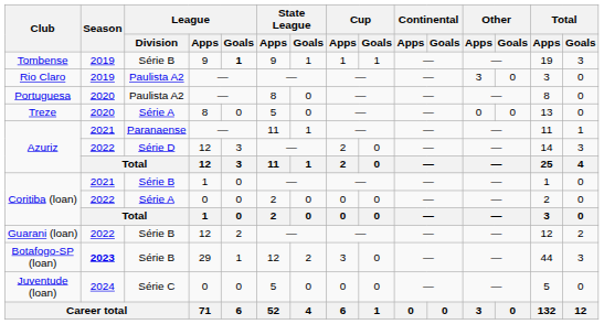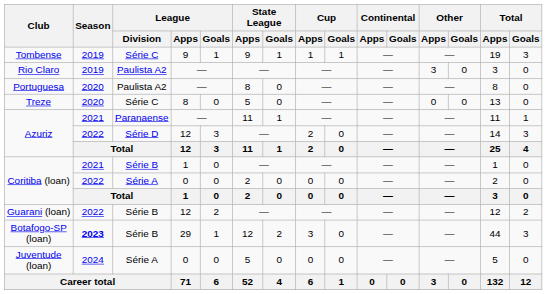 <table class="wikitable" style="text-align: center;">
 <tr>
 <th rowspan="2">Club</th>
 <th rowspan="2">Season</th>
 <th colspan="3">League</th>
 <th colspan="2">State League</th>
 <th colspan="2">Cup</th>
 <th colspan="2">Continental</th>
 <th colspan="2">Other</th>
 <th colspan="2">Total</th>
 </tr>
 <tr>
 <th>Division</th>
 <th>Apps</th>
 <th>Goals</th>
 <th>Apps</th>
 <th>Goals</th>
 <th>Apps</th>
 <th>Goals</th>
 <th>Apps</th>
 <th>Goals</th>
 <th>Apps</th>
 <th>Goals</th>
 <th>Apps</th>
 <th>Goals</th>
 </tr>
 <tr>
 <td valign="center"><a href='#'>Tombense</a></td>
 <td><a href='#'>2019</a></td>
-<td>Série B</td>
+<td><a href='#'>Série C</a></td>
 <td>9</td>
-<td><strong>1</strong></td>
+<td>1</td>
 <td>9</td>
 <td>1</td>
 <td>1</td>
 <td>1</td>
 <td colspan="2">—</td>
 <td colspan="2">—</td>
 <td>19</td>
 <td>3</td>
 </tr>
 <tr>
 <td valign="center"><a href='#'>Rio Claro</a></td>
 <td><a href='#'>2019</a></td>
 <td><a href='#'>Paulista A2</a></td>
 <td colspan="2">—</td>
 <td colspan="2">—</td>
 <td colspan="2">—</td>
 <td colspan="2">—</td>
 <td>3</td>
 <td>0</td>
 <td>3</td>
 <td>0</td>
 </tr>
 <tr>
 <td valign="center"><a href='#'>Portuguesa</a></td>
 <td><a href='#'>2020</a></td>
 <td>Paulista A2</td>
 <td colspan="2">—</td>
 <td>8</td>
 <td>0</td>
 <td colspan="2">—</td>
 <td colspan="2">—</td>
 <td colspan="2">—</td>
 <td>8</td>
 <td>0</td>
 </tr>
 <tr>
 <td valign="center"><a href='#'>Treze</a></td>
 <td><a href='#'>2020</a></td>
-<td><a href='#'>Série A</a></td>
+<td>Série C</td>
 <td>8</td>
 <td>0</td>
 <td>5</td>
 <td>0</td>
 <td colspan="2">—</td>
 <td colspan="2">—</td>
 <td>0</td>
 <td>0</td>
 <td>13</td>
 <td>0</td>
 </tr>
 <tr>
 <td rowspan="3" valign="center"><a href='#'>Azuriz</a></td>
 <td><a href='#'>2021</a></td>
 <td><a href='#'>Paranaense</a></td>
 <td colspan="2">—</td>
 <td>11</td>
 <td>1</td>
 <td colspan="2">—</td>
 <td colspan="2">—</td>
 <td colspan="2">—</td>
 <td>11</td>
 <td>1</td>
 </tr>
 <tr>
 <td><a href='#'>2022</a></td>
 <td><a href='#'>Série D</a></td>
 <td>12</td>
 <td>3</td>
 <td colspan="2">—</td>
 <td>2</td>
 <td>0</td>
 <td colspan="2">—</td>
 <td colspan="2">—</td>
 <td>14</td>
 <td>3</td>
 </tr>
 <tr>
 <th colspan="2">Total</th>
 <th>12</th>
 <th>3</th>
 <th>11</th>
 <th>1</th>
 <th>2</th>
 <th>0</th>
 <th colspan="2">—</th>
 <th colspan="2">—</th>
 <th>25</th>
 <th>4</th>
 </tr>
 <tr>
 <td rowspan="3" valign="center"><a href='#'>Coritiba</a> (loan)</td>
 <td><a href='#'>2021</a></td>
 <td><a href='#'>Série B</a></td>
 <td>1</td>
 <td>0</td>
 <td colspan="2">—</td>
 <td colspan="2">—</td>
 <td colspan="2">—</td>
 <td colspan="2">—</td>
 <td>1</td>
 <td>0</td>
 </tr>
 <tr>
 <td><a href='#'>2022</a></td>
 <td><a href='#'>Série A</a></td>
 <td>0</td>
 <td>0</td>
 <td>2</td>
 <td>0</td>
 <td>0</td>
 <td>0</td>
 <td colspan="2">—</td>
 <td colspan="2">—</td>
 <td>2</td>
 <td>0</td>
 </tr>
 <tr>
 <th colspan="2">Total</th>
 <th>1</th>
 <th>0</th>
 <th>2</th>
 <th>0</th>
 <th>0</th>
 <th>0</th>
 <th colspan="2">—</th>
 <th colspan="2">—</th>
 <th>3</th>
 <th>0</th>
 </tr>
 <tr>
 <td valign="center"><a href='#'>Guarani</a> (loan)</td>
 <td><a href='#'>2022</a></td>
 <td>Série B</td>
 <td>12</td>
 <td>2</td>
 <td colspan="2">—</td>
 <td colspan="2">—</td>
 <td colspan="2">—</td>
 <td colspan="2">—</td>
 <td>12</td>
 <td>2</td>
 </tr>
 <tr>
 <td valign="center"><a href='#'>Botafogo-SP</a> (loan)</td>
 <td><strong><a href='#'>2023</a></strong></td>
 <td>Série B</td>
 <td>29</td>
 <td>1</td>
 <td>12</td>
 <td>2</td>
 <td>3</td>
 <td>0</td>
 <td colspan="2">—</td>
 <td colspan="2">—</td>
 <td>44</td>
 <td>3</td>
 </tr>
 <tr>
 <td valign="center"><a href='#'>Juventude</a> (loan)</td>
 <td><a href='#'>2024</a></td>
-<td>Série C</td>
+<td>Série A</td>
 <td>0</td>
 <td>0</td>
 <td>5</td>
 <td>0</td>
 <td>0</td>
 <td>0</td>
 <td colspan="2">—</td>
 <td colspan="2">—</td>
 <td>5</td>
 <td>0</td>
 </tr>
 <tr>
 <th colspan="3"><strong>Career total</strong></th>
 <th>71</th>
 <th>6</th>
 <th>52</th>
 <th>4</th>
 <th>6</th>
 <th>1</th>
 <th>0</th>
 <th>0</th>
 <th>3</th>
 <th>0</th>
 <th>132</th>
 <th>12</th>
 </tr>
 </table>
